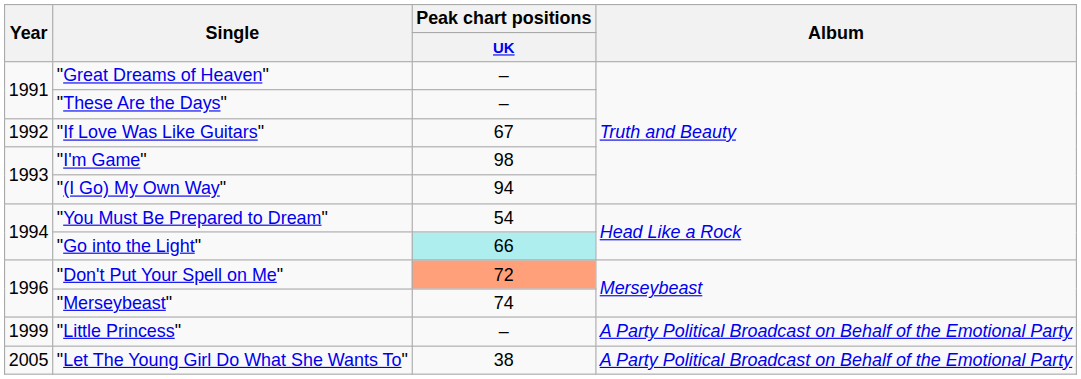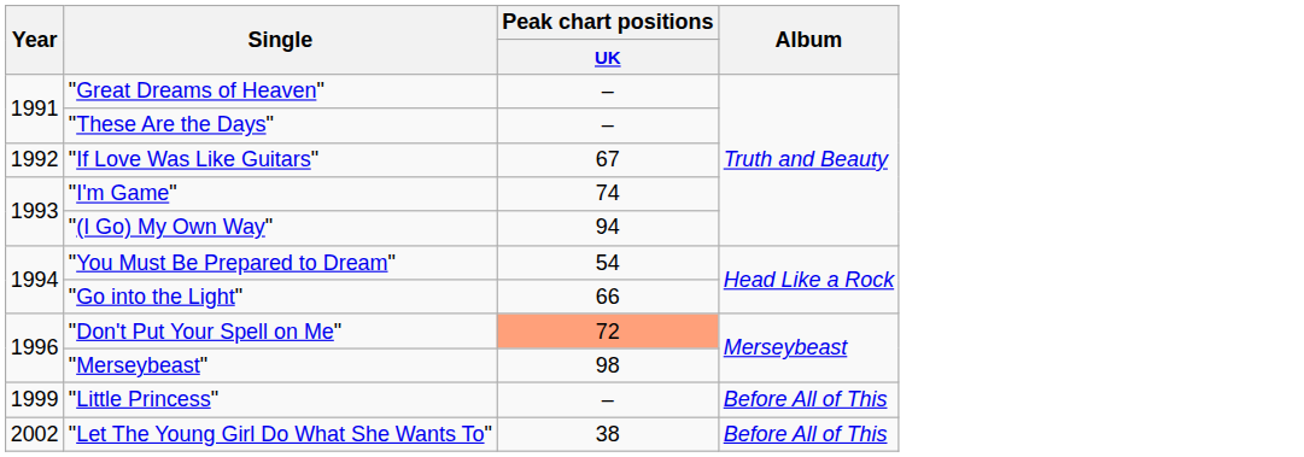 <table class="wikitable">
 <tr>
 <th rowspan=2>Year</th>
 <th rowspan=2>Single</th>
 <th>Peak chart positions</th>
 <th rowspan=2>Album</th>
 </tr>
 <tr>
 <th><small><a href='#'>UK</a></small> <br></th>
 </tr>
 <tr>
 <td rowspan=2>1991</td>
 <td>"<a href='#'>Great Dreams of Heaven</a>"</td>
 <td align=center>–</td>
 <td rowspan=5><em><a href='#'>Truth and Beauty</a></em></td>
 </tr>
 <tr>
 <td>"<a href='#'>These Are the Days</a>"</td>
 <td align=center>–</td>
 </tr>
 <tr>
 <td>1992</td>
 <td>"<a href='#'>If Love Was Like Guitars</a>"</td>
 <td align=center>67</td>
 </tr>
 <tr>
 <td rowspan=2>1993</td>
 <td>"<a href='#'>I'm Game</a>"</td>
-<td align=center>98</td>
+<td align=center>74</td>
 </tr>
 <tr>
 <td>"<a href='#'>(I Go) My Own Way</a>"</td>
 <td align=center>94</td>
 </tr>
 <tr>
 <td rowspan=2>1994</td>
 <td>"<a href='#'>You Must Be Prepared to Dream</a>"</td>
 <td align=center>54</td>
 <td rowspan=2><em><a href='#'>Head Like a Rock</a></em></td>
 </tr>
 <tr>
 <td>"<a href='#'>Go into the Light</a>"</td>
-<td align=center style="background: paleturquoise;">66</td>
+<td align=center>66</td>
 </tr>
 <tr>
 <td rowspan=2>1996</td>
 <td>"<a href='#'>Don't Put Your Spell on Me</a>"</td>
 <td align=center style="background: lightsalmon;">72</td>
 <td rowspan=2><em><a href='#'>Merseybeast</a></em></td>
 </tr>
 <tr>
 <td>"<a href='#'>Merseybeast</a>"</td>
-<td align=center>74</td>
+<td align=center>98</td>
 </tr>
 <tr>
 <td>1999</td>
 <td>"<a href='#'>Little Princess</a>"</td>
 <td align=center>–</td>
-<td><em><a href='#'>A Party Political Broadcast on Behalf of the Emotional Party</a></em></td>
+<td><em><a href='#'>Before All of This</a></em></td>
 </tr>
 <tr>
-<td>2005</td>
+<td>2002</td>
 <td>"<a href='#'>Let The Young Girl Do What She Wants To</a>"</td>
 <td align=center>38</td>
-<td><em><a href='#'>A Party Political Broadcast on Behalf of the Emotional Party</a></em></td>
+<td><em><a href='#'>Before All of This</a></em></td>
 </tr>
 </table>
